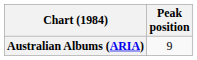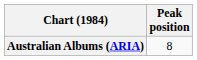 <table class="wikitable sortable plainrowheaders" style="text-align:center">
 <tr>
 <th scope="col">Chart (1984)</th>
 <th scope="col">Peak<br>position</th>
 </tr>
 <tr>
 <th scope="row">Australian Albums (<a href='#'>ARIA</a>)</th>
-<td>9</td>
+<td>8</td>
 </tr>
 </table>
